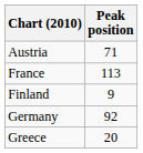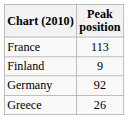 <table class="wikitable">
 <tr>
 <th>Chart (2010)</th>
 <th>Peak<br>position</th>
-</tr>
-<tr>
-<td>Austria</td>
-<td style="text-align:center;">71</td>
 </tr>
 <tr>
 <td>France</td>
 <td style="text-align:center;">113</td>
 </tr>
 <tr>
 <td>Finland</td>
 <td style="text-align:center;">9</td>
 </tr>
 <tr>
 <td>Germany</td>
 <td style="text-align:center;">92</td>
 </tr>
 <tr>
 <td>Greece</td>
-<td style="text-align:center;">20</td>
+<td style="text-align:center;">26</td>
 </tr>
 </table>
